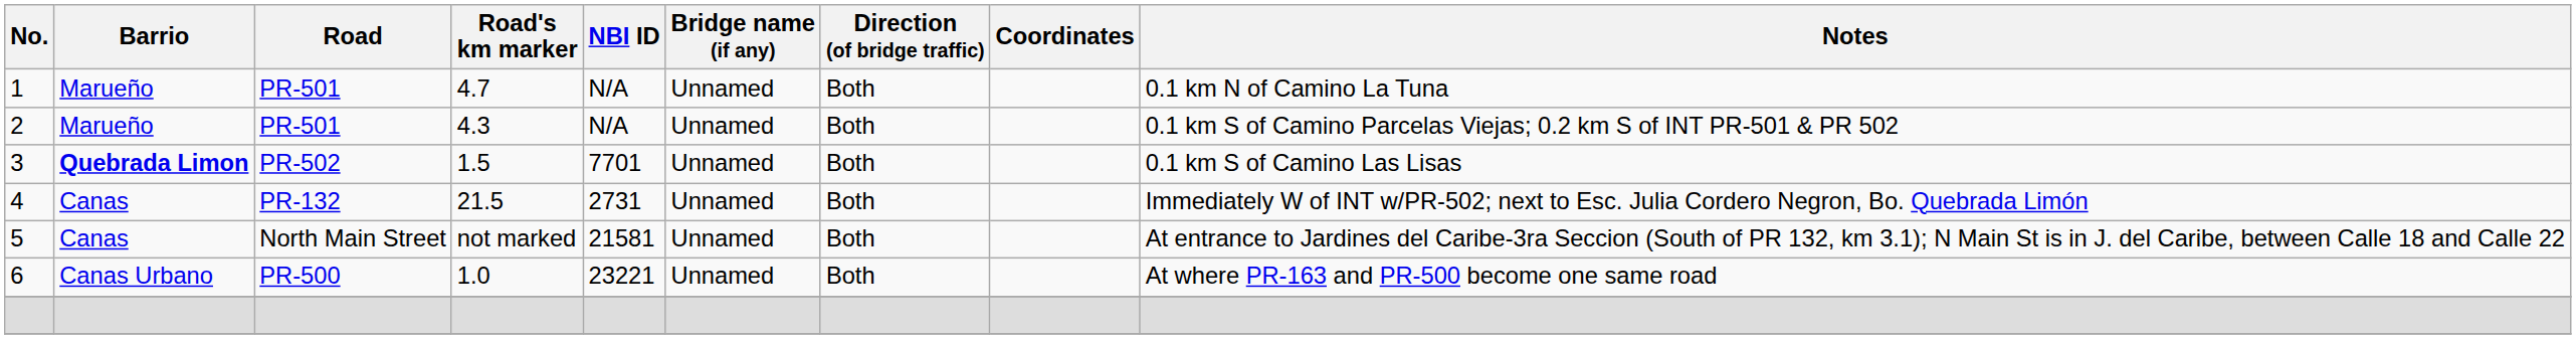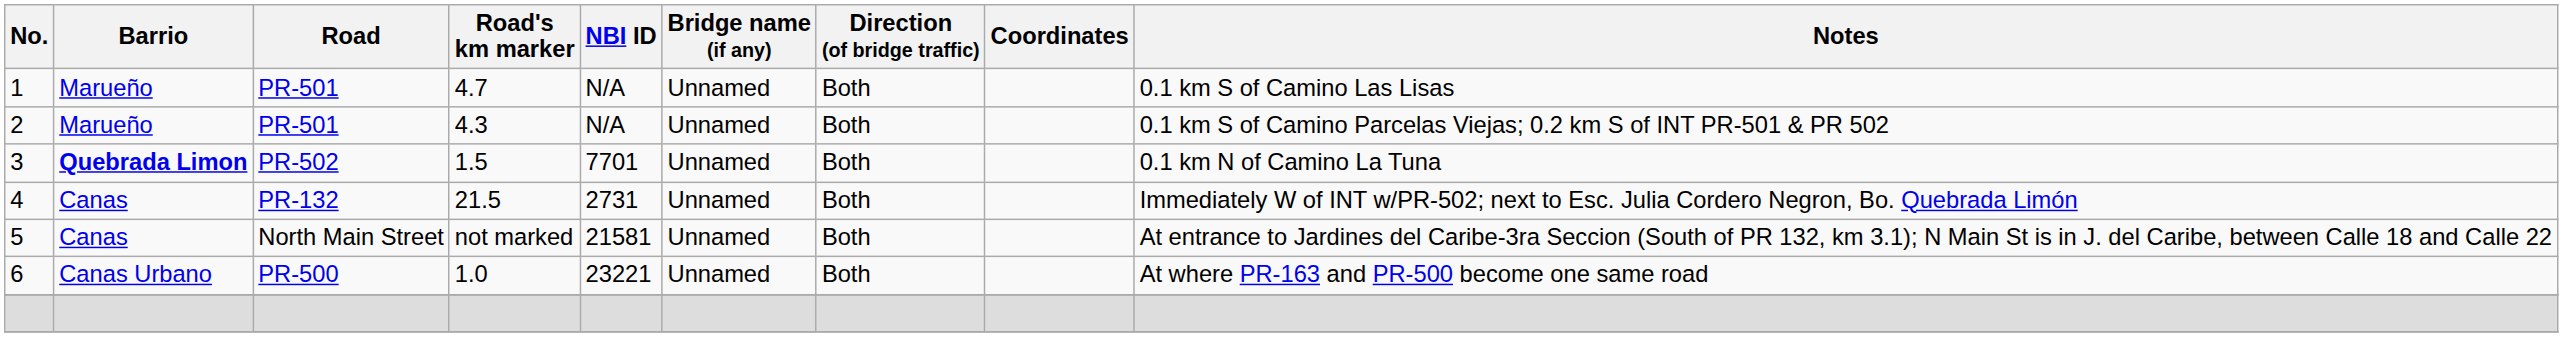 <table class="wikitable sortable">
 <tr>
 <th>No.</th>
 <th>Barrio</th>
 <th>Road</th>
 <th>Road's<br>km marker</th>
 <th><a href='#'>NBI</a> ID</th>
 <th>Bridge name <br><small>(if any)</small></th>
 <th>Direction <br><small>(of bridge traffic)</small></th>
 <th>Coordinates</th>
 <th>Notes</th>
 </tr>
 <tr>
 <td>1</td>
 <td><a href='#'>Marueño</a></td>
 <td><a href='#'>PR-501</a></td>
 <td>4.7</td>
 <td>N/A</td>
 <td>Unnamed</td>
 <td>Both</td>
 <td></td>
-<td>0.1 km N of Camino La Tuna</td>
+<td>0.1 km S of Camino Las Lisas</td>
 </tr>
 <tr>
 <td>2</td>
 <td><a href='#'>Marueño</a></td>
 <td><a href='#'>PR-501</a></td>
 <td>4.3</td>
 <td>N/A</td>
 <td>Unnamed</td>
 <td>Both</td>
 <td></td>
 <td>0.1 km S of Camino Parcelas Viejas; 0.2 km S of INT PR-501 & PR 502</td>
 </tr>
 <tr>
 <td>3</td>
 <td><strong><a href='#'>Quebrada Limon</a></strong></td>
 <td><a href='#'>PR-502</a></td>
 <td>1.5</td>
 <td>7701</td>
 <td>Unnamed</td>
 <td>Both</td>
 <td></td>
-<td>0.1 km S of Camino Las Lisas</td>
+<td>0.1 km N of Camino La Tuna</td>
 </tr>
 <tr>
 <td>4</td>
 <td><a href='#'>Canas</a></td>
 <td><a href='#'>PR-132</a></td>
 <td>21.5</td>
 <td>2731</td>
 <td>Unnamed</td>
 <td>Both</td>
 <td></td>
 <td>Immediately W of INT w/PR-502; next to Esc. Julia Cordero Negron, Bo. <a href='#'>Quebrada Limón</a></td>
 </tr>
 <tr>
 <td>5</td>
 <td><a href='#'>Canas</a></td>
 <td>North Main Street</td>
 <td>not marked</td>
 <td>21581</td>
 <td>Unnamed</td>
 <td>Both</td>
 <td></td>
 <td>At entrance to Jardines del Caribe-3ra Seccion (South of PR 132, km 3.1); N Main St is in J. del Caribe, between Calle 18 and Calle 22</td>
 </tr>
 <tr>
 <td>6</td>
 <td><a href='#'>Canas Urbano</a></td>
 <td><a href='#'>PR-500</a></td>
 <td>1.0</td>
 <td>23221</td>
 <td>Unnamed</td>
 <td>Both</td>
 <td></td>
 <td>At where <a href='#'>PR-163</a> and <a href='#'>PR-500</a> become one same road</td>
 </tr>
 <tr>
 </tr>
 <tr style="background: #DDDDDD;" class="sortbottom">
 <td> </td>
 <td></td>
 <td></td>
 <td></td>
 <td></td>
 <td></td>
 <td></td>
 <td></td>
 <td></td>
 </tr>
 <tr bgcolor=#ffffff class="sortbottom">
 </tr>
 </table>
